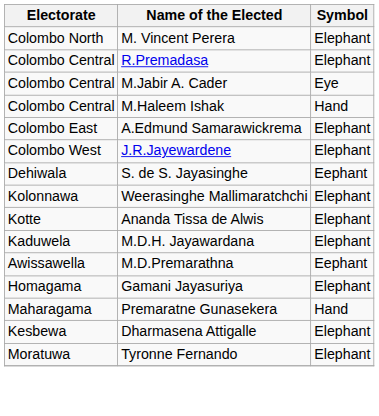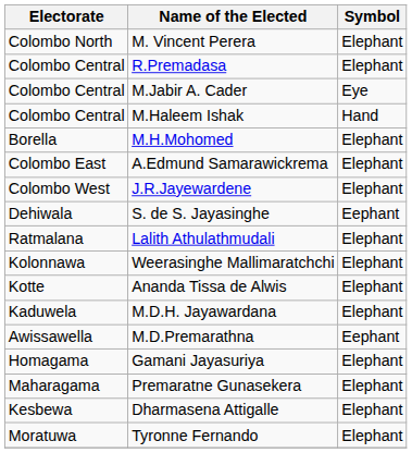 <table class="wikitable" border="1">
 <tr>
 <th>Electorate</th>
 <th>Name of the Elected</th>
 <th>Symbol</th>
 </tr>
 <tr>
 <td>Colombo North</td>
 <td>M. Vincent Perera</td>
 <td>Elephant</td>
 </tr>
 <tr>
 <td>Colombo Central</td>
 <td><a href='#'>R.Premadasa</a></td>
 <td>Elephant</td>
 </tr>
 <tr>
 <td>Colombo Central</td>
 <td>M.Jabir A. Cader</td>
 <td>Eye</td>
 </tr>
 <tr>
 <td>Colombo Central</td>
 <td>M.Haleem Ishak</td>
 <td>Hand</td>
 </tr>
 <tr>
+<td>Borella</td>
+<td><a href='#'>M.H.Mohomed</a></td>
+<td>Elephant</td>
+</tr>
+<tr>
 <td>Colombo East</td>
 <td>A.Edmund Samarawickrema</td>
 <td>Elephant</td>
 </tr>
 <tr>
 <td>Colombo West</td>
 <td><a href='#'>J.R.Jayewardene</a></td>
 <td>Elephant</td>
 </tr>
 <tr>
 <td>Dehiwala</td>
 <td>S. de S. Jayasinghe</td>
 <td>Eephant</td>
+</tr>
+<tr>
+<td>Ratmalana</td>
+<td><a href='#'>Lalith Athulathmudali</a></td>
+<td>Elephant</td>
 </tr>
 <tr>
 <td>Kolonnawa</td>
 <td>Weerasinghe Mallimaratchchi</td>
 <td>Elephant</td>
 </tr>
 <tr>
 <td>Kotte</td>
 <td>Ananda Tissa de Alwis</td>
 <td>Elephant</td>
 </tr>
 <tr>
 <td>Kaduwela</td>
 <td>M.D.H. Jayawardana</td>
 <td>Elephant</td>
 </tr>
 <tr>
 <td>Awissawella</td>
 <td>M.D.Premarathna</td>
 <td>Eephant</td>
 </tr>
 <tr>
 <td>Homagama</td>
 <td>Gamani Jayasuriya</td>
 <td>Elephant</td>
 </tr>
 <tr>
 <td>Maharagama</td>
 <td>Premaratne Gunasekera</td>
-<td>Hand</td>
+<td>Elephant</td>
 </tr>
 <tr>
 <td>Kesbewa</td>
 <td>Dharmasena Attigalle</td>
 <td>Elephant</td>
 </tr>
 <tr>
 <td>Moratuwa</td>
 <td>Tyronne Fernando</td>
 <td>Elephant</td>
 </tr>
 <tr>
 </tr>
 </table>
